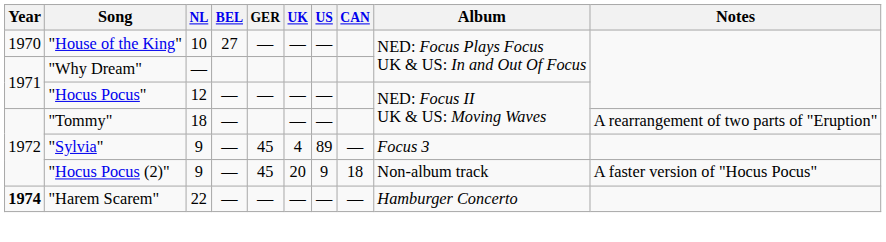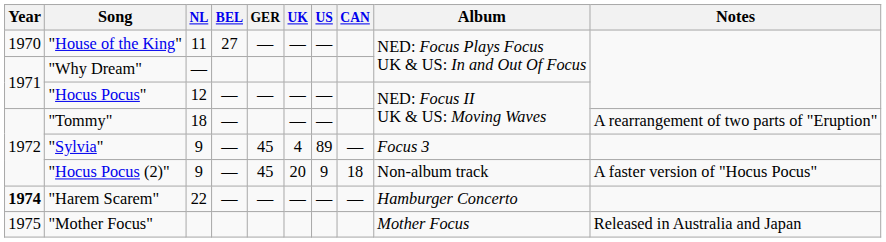 <table class="wikitable">
 <tr>
 <th>Year</th>
 <th>Song</th>
 <th><a href='#'><small>NL</small></a></th>
 <th><a href='#'><small>BEL</small></a></th>
 <th><small>GER</small></th>
 <th><a href='#'><small>UK</small></a></th>
 <th><a href='#'><small>US</small></a></th>
 <th><a href='#'><small>CAN</small></a></th>
 <th>Album</th>
 <th>Notes</th>
 </tr>
 <tr>
 <td>1970</td>
 <td>"<a href='#'>House of the King</a>"</td>
-<td style="text-align:center;">10</td>
+<td style="text-align:center;">11</td>
 <td style="text-align:center;">27</td>
 <td style="text-align:center;">—</td>
 <td style="text-align:center;">—</td>
 <td style="text-align:center;">—</td>
 <td></td>
 <td align="left" rowspan="2">NED: <em>Focus Plays Focus</em><br>UK & US: <em>In and Out Of Focus</em></td>
 </tr>
 <tr>
 <td rowspan="2">1971</td>
 <td>"Why Dream"</td>
 <td style="text-align:center;">—</td>
 <td></td>
 <td></td>
 <td></td>
 <td></td>
 </tr>
 <tr>
 <td>"<a href='#'>Hocus Pocus</a>"</td>
 <td style="text-align:center;">12</td>
 <td style="text-align:center;">—</td>
 <td style="text-align:center;">—</td>
 <td style="text-align:center;">—</td>
 <td style="text-align:center;">—</td>
 <td></td>
 <td align="left" rowspan="2">NED: <em>Focus II</em><br>UK & US: <em>Moving Waves</em></td>
 </tr>
 <tr>
 <td rowspan="3">1972</td>
 <td>"Tommy"</td>
 <td style="text-align:center;">18</td>
 <td style="text-align:center;">—</td>
 <td></td>
 <td style="text-align:center;">—</td>
 <td style="text-align:center;">—</td>
 <td></td>
 <td>A rearrangement of two parts of "Eruption"</td>
 </tr>
 <tr>
 <td>"<a href='#'>Sylvia</a>"</td>
 <td style="text-align:center;">9</td>
 <td style="text-align:center;">—</td>
 <td style="text-align:center;">45</td>
 <td style="text-align:center;">4</td>
 <td style="text-align:center;">89</td>
 <td style="text-align:center;">—</td>
 <td><em>Focus 3</em></td>
 </tr>
 <tr>
 <td>"<a href='#'>Hocus Pocus</a> (2)"</td>
 <td style="text-align:center;">9</td>
 <td style="text-align:center;">—</td>
 <td style="text-align:center;">45</td>
 <td style="text-align:center;">20</td>
 <td style="text-align:center;">9</td>
 <td style="text-align:center;">18</td>
 <td align="left">Non-album track</td>
 <td>A faster version of "Hocus Pocus"</td>
 </tr>
 <tr>
 <td><strong>1974</strong></td>
 <td>"Harem Scarem"</td>
 <td style="text-align:center;">22</td>
 <td style="text-align:center;">—</td>
 <td style="text-align:center;">—</td>
 <td style="text-align:center;">—</td>
 <td style="text-align:center;">—</td>
 <td style="text-align:center;">—</td>
 <td><em>Hamburger Concerto</em></td>
 </tr>
+<tr>
+<td>1975</td>
+<td>"Mother Focus"</td>
+<td></td>
+<td></td>
+<td></td>
+<td></td>
+<td></td>
+<td></td>
+<td><em>Mother Focus</em></td>
+<td>Released in Australia and Japan</td>
+</tr>
 </table>
